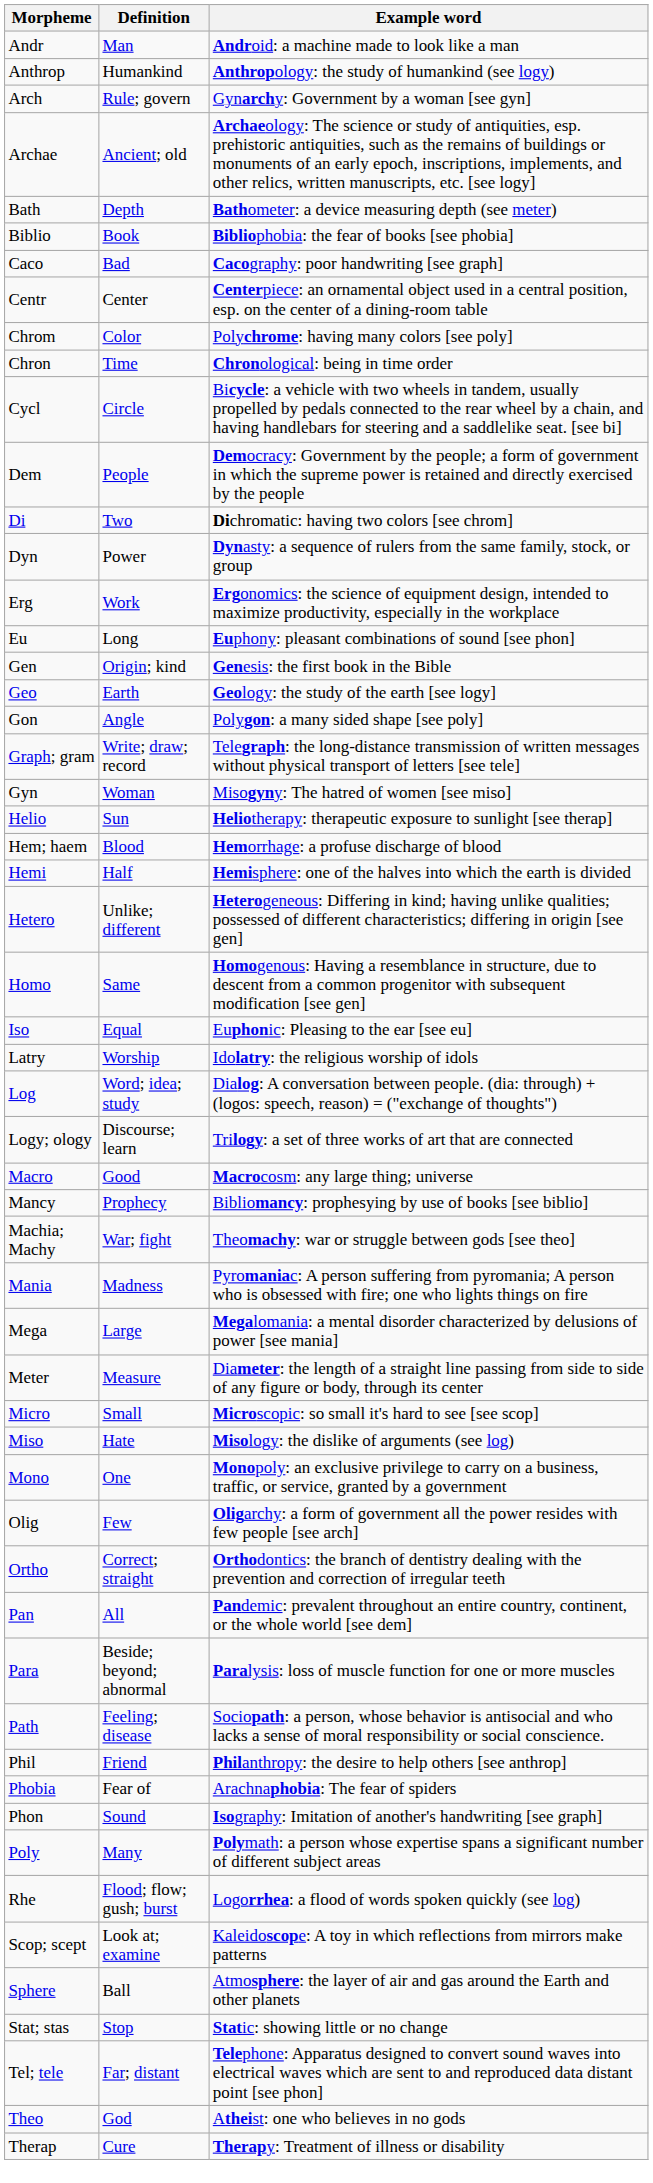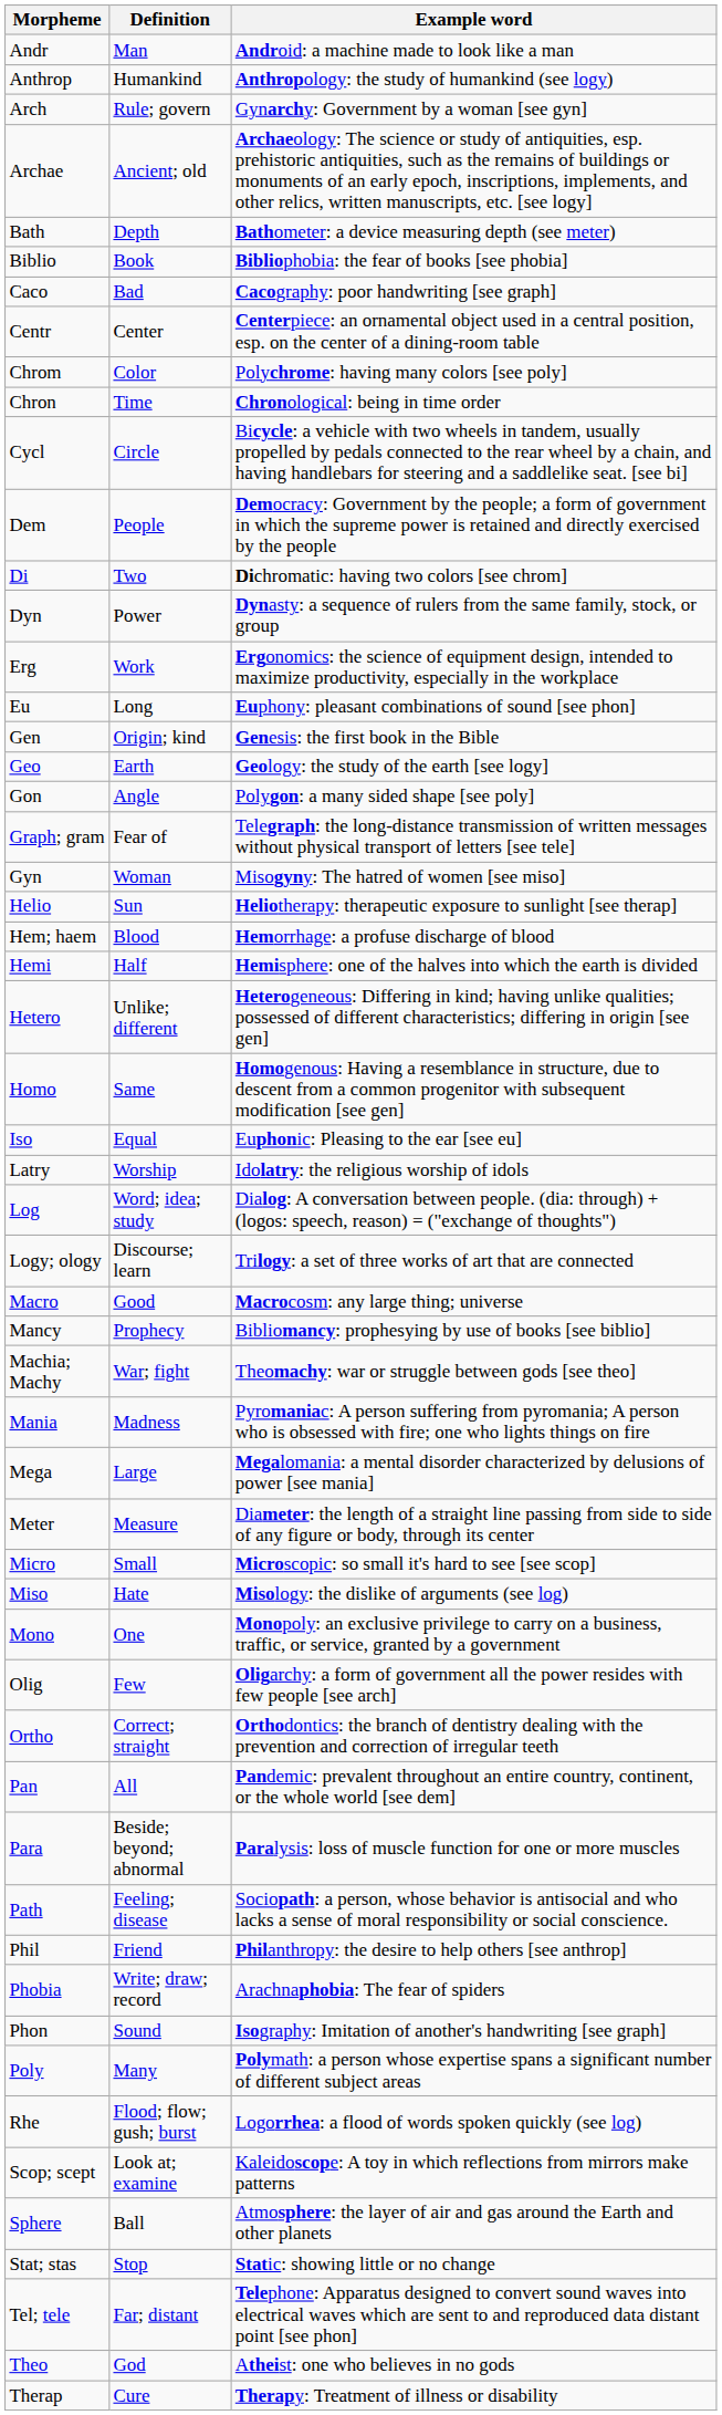 <table class="wikitable sortable">
 <tr>
 <th>Morpheme</th>
 <th>Definition</th>
 <th>Example word</th>
 </tr>
 <tr>
 <td>Andr</td>
 <td><a href='#'>Man</a></td>
 <td><a href='#'><strong>Andr</strong>oid</a>: a machine made to look like a man</td>
 </tr>
 <tr>
 <td>Anthrop</td>
 <td>Humankind</td>
 <td><a href='#'><strong>Anthrop</strong>ology</a>: the study of humankind (see <a href='#'>logy</a>)</td>
 </tr>
 <tr>
 <td>Arch</td>
 <td><a href='#'>Rule</a>; govern</td>
 <td><a href='#'>Gyn<strong>arch</strong>y</a>: Government by a woman [see gyn]</td>
 </tr>
 <tr>
 <td>Archae</td>
 <td><a href='#'>Ancient</a>; old</td>
 <td><a href='#'><strong>Archae</strong>ology</a>: The science or study of antiquities, esp. prehistoric antiquities, such as the remains of buildings or monuments of an early epoch, inscriptions, implements, and other relics, written manuscripts, etc. [see logy]</td>
 </tr>
 <tr>
 <td>Bath</td>
 <td><a href='#'>Depth</a></td>
 <td><a href='#'><strong>Bath</strong>ometer</a>: a device measuring depth (see <a href='#'>meter</a>)</td>
 </tr>
 <tr>
 <td>Biblio</td>
 <td><a href='#'>Book</a></td>
 <td><a href='#'><strong>Biblio</strong>phobia</a>: the fear of books [see phobia]</td>
 </tr>
 <tr>
 <td>Caco</td>
 <td><a href='#'>Bad</a></td>
 <td><a href='#'><strong>Caco</strong>graphy</a>: poor handwriting [see graph]</td>
 </tr>
 <tr>
 <td>Centr</td>
 <td>Center</td>
 <td><a href='#'><strong>Center</strong>piece</a>: an ornamental object used in a central position, esp. on the center of a dining-room table</td>
 </tr>
 <tr>
 <td>Chrom</td>
 <td><a href='#'>Color</a></td>
 <td><a href='#'>Poly<strong>chrome</strong></a>: having many colors [see poly]</td>
 </tr>
 <tr>
 <td>Chron</td>
 <td><a href='#'>Time</a></td>
 <td><a href='#'><strong>Chron</strong>ological</a>: being in time order</td>
 </tr>
 <tr>
 <td>Cycl</td>
 <td><a href='#'>Circle</a></td>
 <td><a href='#'>Bi<strong>cycle</strong></a>: a vehicle with two wheels in tandem, usually propelled by pedals connected to the rear wheel by a chain, and having handlebars for steering and a saddlelike seat. [see bi]</td>
 </tr>
 <tr>
 <td>Dem</td>
 <td><a href='#'>People</a></td>
 <td><a href='#'><strong>Dem</strong>ocracy</a>: Government by the people; a form of government in which the supreme power is retained and directly exercised by the people</td>
 </tr>
 <tr>
 <td><a href='#'>Di</a></td>
 <td><a href='#'>Two</a></td>
 <td><strong>Di</strong>chromatic: having two colors [see chrom]</td>
 </tr>
 <tr>
 <td>Dyn</td>
 <td>Power</td>
 <td><a href='#'><strong>Dyn</strong>asty</a>: a sequence of rulers from the same family, stock, or group</td>
 </tr>
 <tr>
 <td>Erg</td>
 <td><a href='#'>Work</a></td>
 <td><a href='#'><strong>Erg</strong>onomics</a>: the science of equipment design, intended to maximize productivity, especially in the workplace</td>
 </tr>
 <tr>
 <td>Eu</td>
 <td>Long</td>
 <td><a href='#'><strong>Eu</strong>phony</a>: pleasant combinations of sound [see phon]</td>
 </tr>
 <tr>
 <td>Gen</td>
 <td><a href='#'>Origin</a>; kind</td>
 <td><a href='#'><strong>Gen</strong>esis</a>: the first book in the Bible</td>
 </tr>
 <tr>
 <td><a href='#'>Geo</a></td>
 <td><a href='#'>Earth</a></td>
 <td><a href='#'><strong>Geo</strong>logy</a>: the study of the earth [see logy]</td>
 </tr>
 <tr>
 <td>Gon</td>
 <td><a href='#'>Angle</a></td>
 <td><a href='#'>Poly<strong>gon</strong></a>: a many sided shape [see poly]</td>
 </tr>
 <tr>
 <td><a href='#'>Graph</a>; gram</td>
-<td><a href='#'>Write</a>; <a href='#'>draw</a>; record</td>
+<td>Fear of</td>
 <td><a href='#'>Tele<strong>graph</strong></a>: the long-distance transmission of written messages without physical transport of letters [see tele]</td>
 </tr>
 <tr>
 <td>Gyn</td>
 <td><a href='#'>Woman</a></td>
 <td><a href='#'>Miso<strong>gyn</strong>y</a>: The hatred of women [see miso]</td>
 </tr>
 <tr>
 <td><a href='#'>Helio</a></td>
 <td><a href='#'>Sun</a></td>
 <td><a href='#'><strong>Helio</strong>therapy</a>: therapeutic exposure to sunlight [see therap]</td>
 </tr>
 <tr>
 <td>Hem; haem</td>
 <td><a href='#'>Blood</a></td>
 <td><a href='#'><strong>Hem</strong>orrhage</a>: a profuse discharge of blood</td>
 </tr>
 <tr>
 <td><a href='#'>Hemi</a></td>
 <td><a href='#'>Half</a></td>
 <td><a href='#'><strong>Hemi</strong>sphere</a>: one of the halves into which the earth is divided</td>
 </tr>
 <tr>
 <td><a href='#'>Hetero</a></td>
 <td>Unlike; <a href='#'>different</a></td>
 <td><a href='#'><strong>Hetero</strong>geneous</a>: Differing in kind; having unlike qualities; possessed of different characteristics; differing in origin [see gen]</td>
 </tr>
 <tr>
 <td><a href='#'>Homo</a></td>
 <td><a href='#'>Same</a></td>
 <td><a href='#'><strong>Homo</strong>genous</a>: Having a resemblance in structure, due to descent from a common progenitor with subsequent modification [see gen]</td>
 </tr>
 <tr>
 <td><a href='#'>Iso</a></td>
 <td><a href='#'>Equal</a></td>
 <td><a href='#'>Eu<strong>phon</strong>ic</a>: Pleasing to the ear [see eu]</td>
 </tr>
 <tr>
 <td>Latry</td>
 <td><a href='#'>Worship</a></td>
 <td><a href='#'>Ido<strong>latry</strong></a>: the religious worship of idols</td>
 </tr>
 <tr id="log">
 <td><a href='#'>Log</a></td>
 <td><a href='#'>Word</a>; <a href='#'>idea</a>; <a href='#'>study</a></td>
 <td><a href='#'>Dia<strong>log</strong></a>: A conversation between people. (dia: through) + (logos: speech, reason) = ("exchange of thoughts")</td>
 </tr>
 <tr id="logy">
 <td>Logy; ology</td>
 <td>Discourse; learn</td>
 <td><a href='#'>Tri<strong>logy</strong></a>: a set of three works of art that are connected</td>
 </tr>
 <tr>
 <td><a href='#'>Macro</a></td>
 <td><a href='#'>Good</a></td>
 <td><a href='#'><strong>Macro</strong>cosm</a>: any large thing; universe</td>
 </tr>
 <tr>
 <td>Mancy</td>
 <td><a href='#'>Prophecy</a></td>
 <td><a href='#'>Biblio<strong>mancy</strong></a>: prophesying by use of books [see biblio]</td>
 </tr>
 <tr>
 <td>Machia; Machy</td>
 <td><a href='#'>War</a>; <a href='#'>fight</a></td>
 <td><a href='#'>Theo<strong>machy</strong></a>: war or struggle between gods [see theo]</td>
 </tr>
 <tr>
 <td><a href='#'>Mania</a></td>
 <td><a href='#'>Madness</a></td>
 <td><a href='#'>Pyro<strong>mania</strong>c</a>: A person suffering from pyromania; A person who is obsessed with fire; one who lights things on fire</td>
 </tr>
 <tr>
 <td>Mega</td>
 <td><a href='#'>Large</a></td>
 <td><a href='#'><strong>Mega</strong>lomania</a>: a mental disorder characterized by delusions of power [see mania]</td>
 </tr>
 <tr id="meter">
 <td>Meter</td>
 <td><a href='#'>Measure</a></td>
 <td><a href='#'>Dia<strong>meter</strong></a>: the length of a straight line passing from side to side of any figure or body, through its center</td>
 </tr>
 <tr>
 <td><a href='#'>Micro</a></td>
 <td><a href='#'>Small</a></td>
 <td><a href='#'><strong>Micro</strong>scopic</a>: so small it's hard to see [see scop]</td>
 </tr>
 <tr>
 <td><a href='#'>Miso</a></td>
 <td><a href='#'>Hate</a></td>
 <td><a href='#'><strong>Miso</strong>logy</a>: the dislike of arguments (see <a href='#'>log</a>)</td>
 </tr>
 <tr>
 <td><a href='#'>Mono</a></td>
 <td><a href='#'>One</a></td>
 <td><a href='#'><strong>Mono</strong>poly</a>: an exclusive privilege to carry on a business, traffic, or service, granted by a government</td>
 </tr>
 <tr>
 <td>Olig</td>
 <td><a href='#'>Few</a></td>
 <td><a href='#'><strong>Olig</strong>archy</a>: a form of government all the power resides with few people [see arch]</td>
 </tr>
 <tr>
 <td><a href='#'>Ortho</a></td>
 <td><a href='#'>Correct</a>; <a href='#'>straight</a></td>
 <td><a href='#'><strong>Ortho</strong>dontics</a>: the branch of dentistry dealing with the prevention and correction of irregular teeth</td>
 </tr>
 <tr>
 <td><a href='#'>Pan</a></td>
 <td><a href='#'>All</a></td>
 <td><a href='#'><strong>Pan</strong>demic</a>: prevalent throughout an entire country, continent, or the whole world [see dem]</td>
 </tr>
 <tr>
 <td><a href='#'>Para</a></td>
 <td>Beside; beyond; abnormal</td>
 <td><a href='#'><strong>Para</strong>lysis</a>: loss of muscle function for one or more muscles</td>
 </tr>
 <tr>
 <td><a href='#'>Path</a></td>
 <td><a href='#'>Feeling</a>; <a href='#'>disease</a></td>
 <td><a href='#'>Socio<strong>path</strong></a>: a person, whose behavior is antisocial and who lacks a sense of moral responsibility or social conscience.</td>
 </tr>
 <tr>
 <td>Phil</td>
 <td><a href='#'>Friend</a></td>
 <td><a href='#'><strong>Phil</strong>anthropy</a>: the desire to help others [see anthrop]</td>
 </tr>
 <tr>
 <td><a href='#'>Phobia</a></td>
-<td>Fear of</td>
+<td><a href='#'>Write</a>; <a href='#'>draw</a>; record</td>
 <td><a href='#'>Arachna<strong>phobia</strong></a>: The fear of spiders</td>
 </tr>
 <tr>
 <td>Phon</td>
 <td><a href='#'>Sound</a></td>
 <td><a href='#'><strong>Iso</strong>graphy</a>: Imitation of another's handwriting [see graph]</td>
 </tr>
 <tr>
 <td><a href='#'>Poly</a></td>
 <td><a href='#'>Many</a></td>
 <td><a href='#'><strong>Poly</strong>math</a>: a person whose expertise spans a significant number of different subject areas</td>
 </tr>
 <tr>
 <td>Rhe</td>
 <td><a href='#'>Flood</a>; flow; gush; <a href='#'>burst</a></td>
 <td><a href='#'>Logo<strong>rrhea</strong></a>: a flood of words spoken quickly (see <a href='#'>log</a>)</td>
 </tr>
 <tr>
 <td>Scop; scept</td>
 <td>Look at; <a href='#'>examine</a></td>
 <td><a href='#'>Kaleido<strong>scop</strong>e</a>: A toy in which reflections from mirrors make patterns</td>
 </tr>
 <tr>
 <td><a href='#'>Sphere</a></td>
 <td>Ball</td>
 <td><a href='#'>Atmo<strong>sphere</strong></a>: the layer of air and gas around the Earth and other planets</td>
 </tr>
 <tr>
 <td>Stat; stas</td>
 <td><a href='#'>Stop</a></td>
 <td><a href='#'><strong>Stat</strong>ic</a>: showing little or no change</td>
 </tr>
 <tr>
 <td>Tel; <a href='#'>tele</a></td>
 <td><a href='#'>Far</a>; <a href='#'>distant</a></td>
 <td><a href='#'><strong>Tele</strong>phone</a>: Apparatus designed to convert sound waves into electrical waves which are sent to and reproduced data distant point [see phon]</td>
 </tr>
 <tr>
 <td><a href='#'>Theo</a></td>
 <td><a href='#'>God</a></td>
 <td><a href='#'>A<strong>thei</strong>st</a>: one who believes in no gods</td>
 </tr>
 <tr>
 <td>Therap</td>
 <td><a href='#'>Cure</a></td>
 <td><a href='#'><strong>Therap</strong>y</a>: Treatment of illness or disability</td>
 </tr>
 </table>
